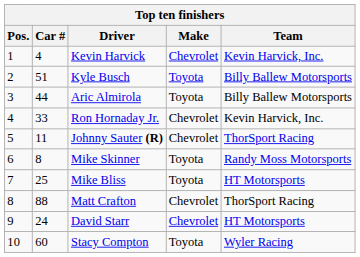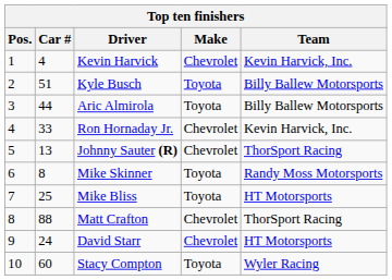 <table class="wikitable" style="font-size: 90%">
 <tr>
 <th colspan=9>Top ten finishers</th>
 </tr>
 <tr>
 <th>Pos.</th>
 <th>Car #</th>
 <th>Driver</th>
 <th>Make</th>
 <th>Team</th>
 </tr>
 <tr>
 <td>1</td>
 <td>4</td>
 <td><a href='#'>Kevin Harvick</a></td>
 <td><a href='#'>Chevrolet</a></td>
 <td><a href='#'>Kevin Harvick, Inc.</a></td>
 </tr>
 <tr>
 <td>2</td>
 <td>51</td>
 <td><a href='#'>Kyle Busch</a></td>
 <td><a href='#'>Toyota</a></td>
 <td><a href='#'>Billy Ballew Motorsports</a></td>
 </tr>
 <tr>
 <td>3</td>
 <td>44</td>
 <td><a href='#'>Aric Almirola</a></td>
 <td>Toyota</td>
 <td>Billy Ballew Motorsports</td>
 </tr>
 <tr>
 <td>4</td>
 <td>33</td>
 <td><a href='#'>Ron Hornaday Jr.</a></td>
 <td>Chevrolet</td>
 <td>Kevin Harvick, Inc.</td>
 </tr>
 <tr>
 <td>5</td>
-<td>11</td>
+<td>13</td>
 <td><a href='#'>Johnny Sauter</a> <strong>(R)</strong></td>
 <td>Chevrolet</td>
 <td><a href='#'>ThorSport Racing</a></td>
 </tr>
 <tr>
 <td>6</td>
 <td>8</td>
 <td><a href='#'>Mike Skinner</a></td>
 <td>Toyota</td>
 <td><a href='#'>Randy Moss Motorsports</a></td>
 </tr>
 <tr>
 <td>7</td>
 <td>25</td>
 <td><a href='#'>Mike Bliss</a></td>
 <td>Toyota</td>
 <td><a href='#'>HT Motorsports</a></td>
 </tr>
 <tr>
 <td>8</td>
 <td>88</td>
 <td><a href='#'>Matt Crafton</a></td>
 <td>Chevrolet</td>
 <td>ThorSport Racing</td>
 </tr>
 <tr>
 <td>9</td>
 <td>24</td>
 <td><a href='#'>David Starr</a></td>
 <td><a href='#'>Chevrolet</a></td>
 <td><a href='#'>HT Motorsports</a></td>
 </tr>
 <tr>
 <td>10</td>
 <td>60</td>
 <td><a href='#'>Stacy Compton</a></td>
 <td>Toyota</td>
 <td><a href='#'>Wyler Racing</a></td>
 </tr>
 </table>
